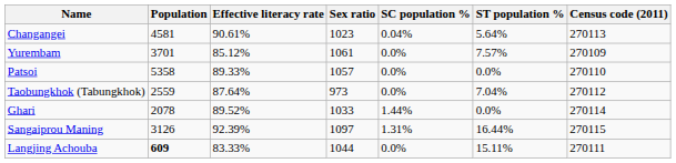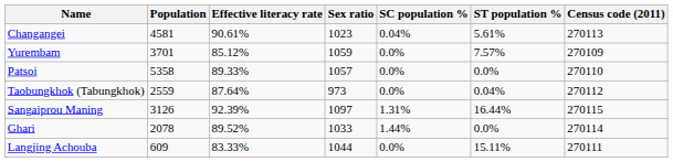 <table class="wikitable sortable">
 <tr>
 <th>Name</th>
 <th>Population</th>
 <th>Effective literacy rate</th>
 <th>Sex ratio</th>
 <th>SC population %</th>
 <th>ST population %</th>
 <th>Census code (2011)</th>
 </tr>
 <tr>
 <td><a href='#'>Changangei</a></td>
 <td>4581</td>
 <td>90.61%</td>
 <td>1023</td>
 <td>0.04%</td>
-<td>5.64%</td>
+<td>5.61%</td>
 <td>270113</td>
 </tr>
 <tr>
 <td><a href='#'>Yurembam</a></td>
 <td>3701</td>
 <td>85.12%</td>
-<td>1061</td>
+<td>1059</td>
 <td>0.0%</td>
 <td>7.57%</td>
 <td>270109</td>
 </tr>
 <tr>
 <td><a href='#'>Patsoi</a></td>
 <td>5358</td>
 <td>89.33%</td>
 <td>1057</td>
 <td>0.0%</td>
 <td>0.0%</td>
 <td>270110</td>
 </tr>
 <tr>
 <td><a href='#'>Taobungkhok</a> (Tabungkhok)</td>
 <td>2559</td>
 <td>87.64%</td>
 <td>973</td>
 <td>0.0%</td>
-<td>7.04%</td>
+<td>0.04%</td>
 <td>270112</td>
+</tr>
+<tr>
+<td><a href='#'>Sangaiprou Maning</a></td>
+<td>3126</td>
+<td>92.39%</td>
+<td>1097</td>
+<td>1.31%</td>
+<td>16.44%</td>
+<td>270115</td>
 </tr>
 <tr>
 <td><a href='#'>Ghari</a></td>
 <td>2078</td>
 <td>89.52%</td>
 <td>1033</td>
 <td>1.44%</td>
 <td>0.0%</td>
 <td>270114</td>
 </tr>
 <tr>
-<td><a href='#'>Sangaiprou Maning</a></td>
-<td>3126</td>
-<td>92.39%</td>
-<td>1097</td>
-<td>1.31%</td>
-<td>16.44%</td>
-<td>270115</td>
-</tr>
-<tr>
 <td><a href='#'>Langjing Achouba</a></td>
-<td><strong>609</strong></td>
+<td>609</td>
 <td>83.33%</td>
 <td>1044</td>
 <td>0.0%</td>
 <td>15.11%</td>
 <td>270111</td>
 </tr>
 </table>
